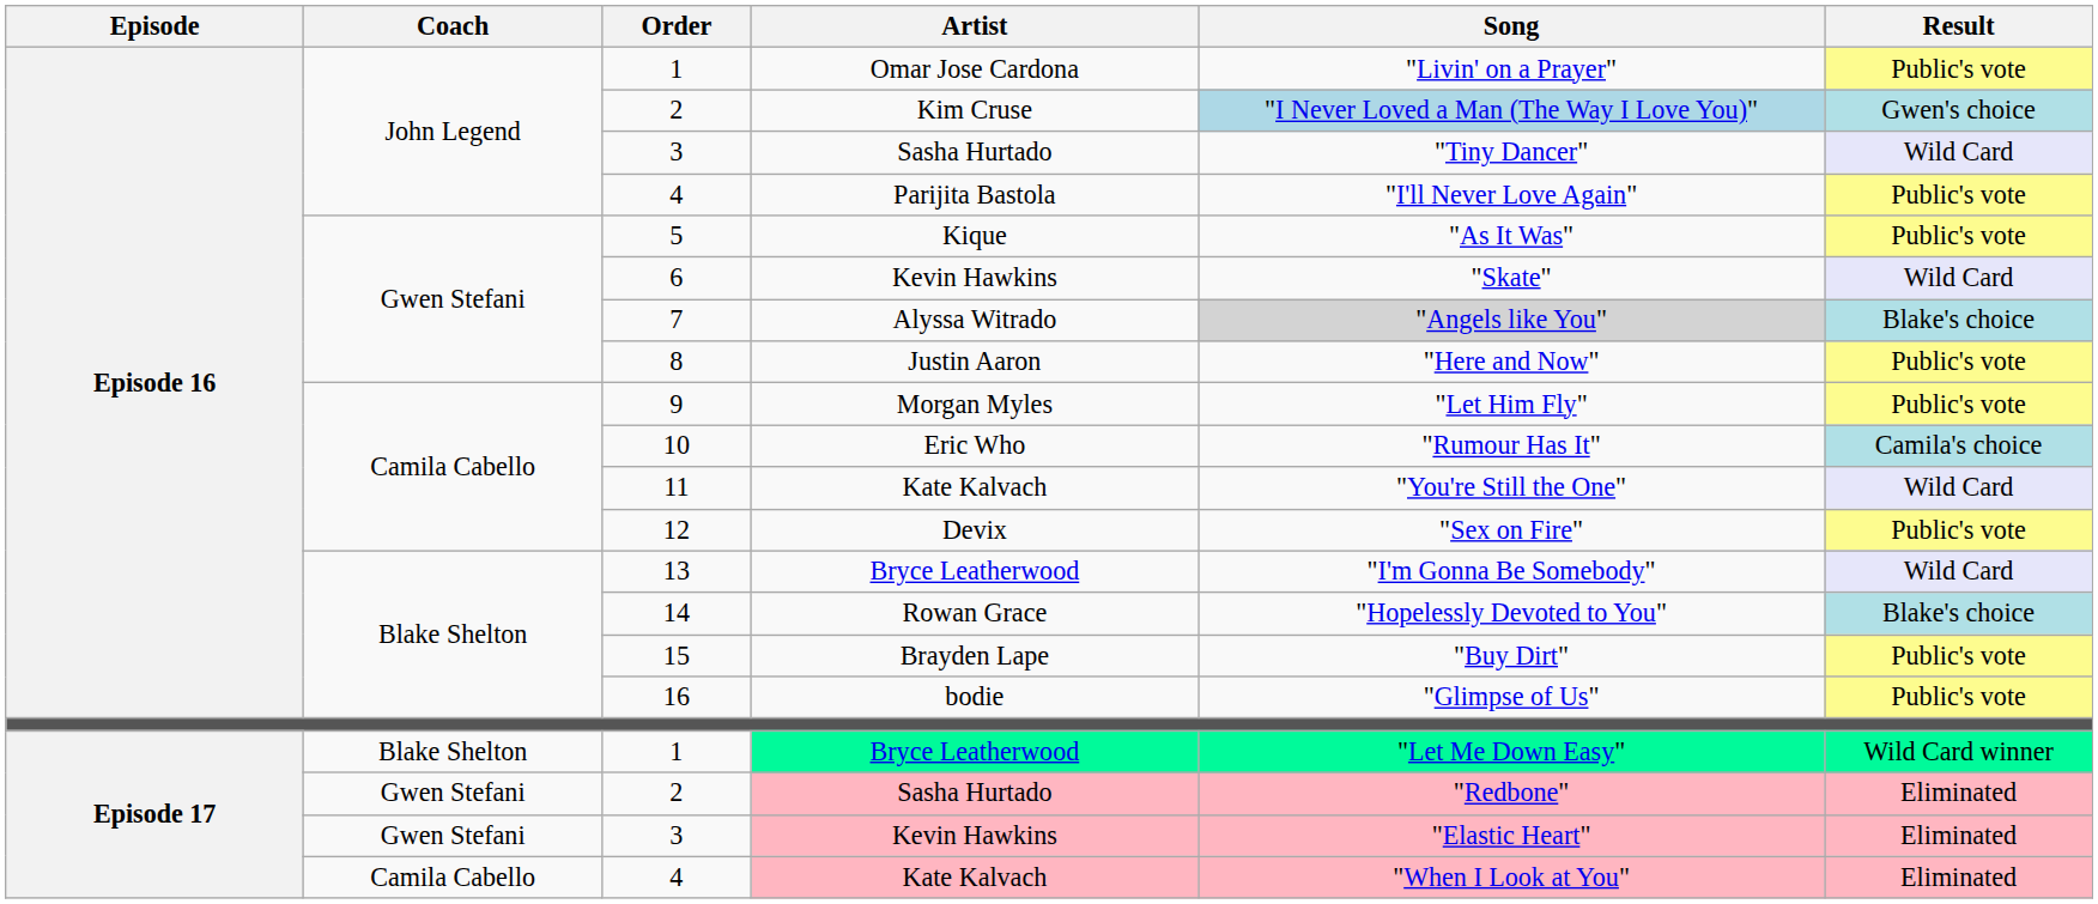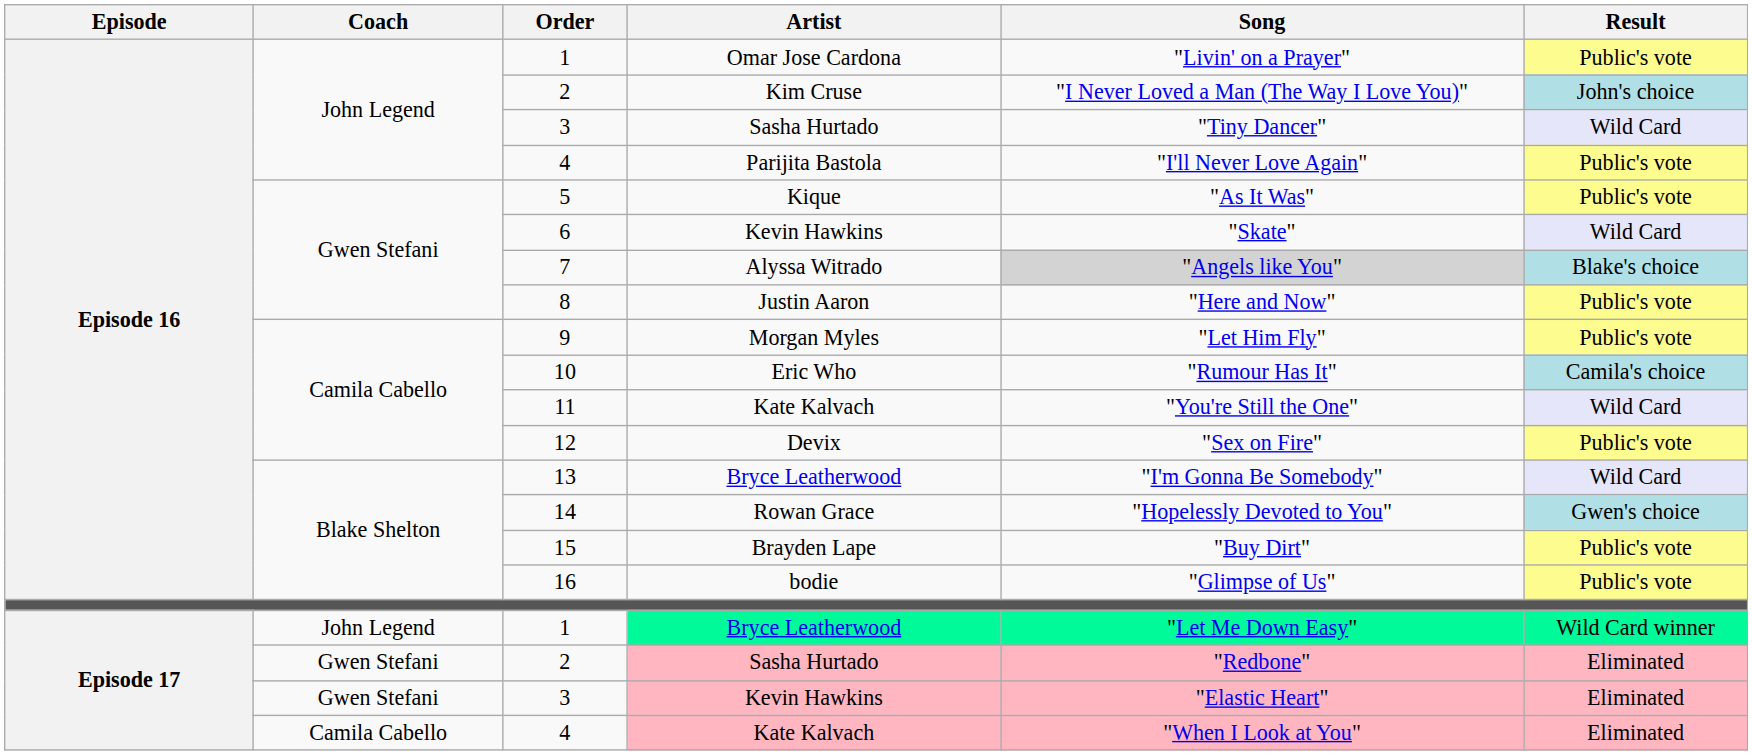 <table class="wikitable" style="text-align:center; width:100%">
 <tr>
 <th style="width:10%">Episode</th>
 <th style="width:10%">Coach</th>
 <th style="width:05%">Order</th>
 <th style="width:15%">Artist</th>
 <th style="width:21%">Song</th>
 <th style="width:09%">Result</th>
 </tr>
 <tr>
 <th rowspan="16">Episode 16<br></th>
 <td rowspan="4">John Legend</td>
 <td>1</td>
 <td>Omar Jose Cardona</td>
 <td>"<a href='#'>Livin' on a Prayer</a>"</td>
 <td style="background:#fdfc8f">Public's vote</td>
 </tr>
 <tr>
 <td>2</td>
 <td>Kim Cruse</td>
-<td style="background: lightblue;">"<a href='#'>I Never Loved a Man (The Way I Love You)</a>"</td>
-<td style="background:#b0e0e6">Gwen's choice</td>
+<td>"<a href='#'>I Never Loved a Man (The Way I Love You)</a>"</td>
+<td style="background:#b0e0e6">John's choice</td>
 </tr>
 <tr>
 <td>3</td>
 <td>Sasha Hurtado</td>
 <td>"<a href='#'>Tiny Dancer</a>"</td>
 <td style="background:lavender">Wild Card</td>
 </tr>
 <tr>
 <td>4</td>
 <td>Parijita Bastola</td>
 <td>"<a href='#'>I'll Never Love Again</a>"</td>
 <td style="background:#fdfc8f">Public's vote</td>
 </tr>
 <tr>
 <td rowspan="4">Gwen Stefani</td>
 <td>5</td>
 <td>Kique</td>
 <td>"<a href='#'>As It Was</a>"</td>
 <td style="background:#fdfc8f">Public's vote</td>
 </tr>
 <tr>
 <td>6</td>
 <td>Kevin Hawkins</td>
 <td>"<a href='#'>Skate</a>"</td>
 <td style="background:lavender">Wild Card</td>
 </tr>
 <tr>
 <td>7</td>
 <td>Alyssa Witrado</td>
 <td style="background: lightgrey;">"<a href='#'>Angels like You</a>"</td>
 <td style="background:#b0e0e6">Blake's choice</td>
 </tr>
 <tr>
 <td>8</td>
 <td>Justin Aaron</td>
 <td>"<a href='#'>Here and Now</a>"</td>
 <td style="background:#fdfc8f">Public's vote</td>
 </tr>
 <tr>
 <td rowspan="4">Camila Cabello</td>
 <td>9</td>
 <td>Morgan Myles</td>
 <td>"<a href='#'>Let Him Fly</a>"</td>
 <td style="background:#fdfc8f">Public's vote</td>
 </tr>
 <tr>
 <td>10</td>
 <td>Eric Who</td>
 <td>"<a href='#'>Rumour Has It</a>"</td>
 <td style="background:#b0e0e6">Camila's choice</td>
 </tr>
 <tr>
 <td>11</td>
 <td>Kate Kalvach</td>
 <td>"<a href='#'>You're Still the One</a>"</td>
 <td style="background:lavender">Wild Card</td>
 </tr>
 <tr>
 <td>12</td>
 <td>Devix</td>
 <td>"<a href='#'>Sex on Fire</a>"</td>
 <td style="background:#fdfc8f">Public's vote</td>
 </tr>
 <tr>
 <td rowspan="4">Blake Shelton</td>
 <td>13</td>
 <td><a href='#'>Bryce Leatherwood</a></td>
 <td>"<a href='#'>I'm Gonna Be Somebody</a>"</td>
 <td style="background:lavender">Wild Card</td>
 </tr>
 <tr>
 <td>14</td>
 <td>Rowan Grace</td>
 <td>"<a href='#'>Hopelessly Devoted to You</a>"</td>
-<td style="background:#b0e0e6">Blake's choice</td>
+<td style="background:#b0e0e6">Gwen's choice</td>
 </tr>
 <tr>
 <td>15</td>
 <td>Brayden Lape</td>
 <td>"<a href='#'>Buy Dirt</a>"</td>
 <td style="background:#fdfc8f">Public's vote</td>
 </tr>
 <tr>
 <td>16</td>
 <td>bodie</td>
 <td>"<a href='#'>Glimpse of Us</a>"</td>
 <td style="background:#fdfc8f">Public's vote</td>
 </tr>
 <tr>
 <td colspan="6" style="background:#555"></td>
 </tr>
 <tr>
 <th rowspan="4">Episode 17<br></th>
-<td>Blake Shelton</td>
+<td>John Legend</td>
 <td>1</td>
 <td style="background:#00fa9a"><a href='#'>Bryce Leatherwood</a></td>
 <td style="background:#00fa9a">"<a href='#'>Let Me Down Easy</a>"</td>
 <td style="background:#00fa9a">Wild Card winner</td>
 </tr>
 <tr>
 <td>Gwen Stefani</td>
 <td>2</td>
 <td style="background: lightpink">Sasha Hurtado</td>
 <td style="background: lightpink">"<a href='#'>Redbone</a>"</td>
 <td style="background: lightpink">Eliminated</td>
 </tr>
 <tr>
 <td>Gwen Stefani</td>
 <td>3</td>
 <td style="background: lightpink">Kevin Hawkins</td>
 <td style="background: lightpink">"<a href='#'>Elastic Heart</a>"</td>
 <td style="background: lightpink">Eliminated</td>
 </tr>
 <tr>
 <td>Camila Cabello</td>
 <td>4</td>
 <td style="background: lightpink">Kate Kalvach</td>
 <td style="background: lightpink">"<a href='#'>When I Look at You</a>"</td>
 <td style="background: lightpink">Eliminated</td>
 </tr>
 </table>
